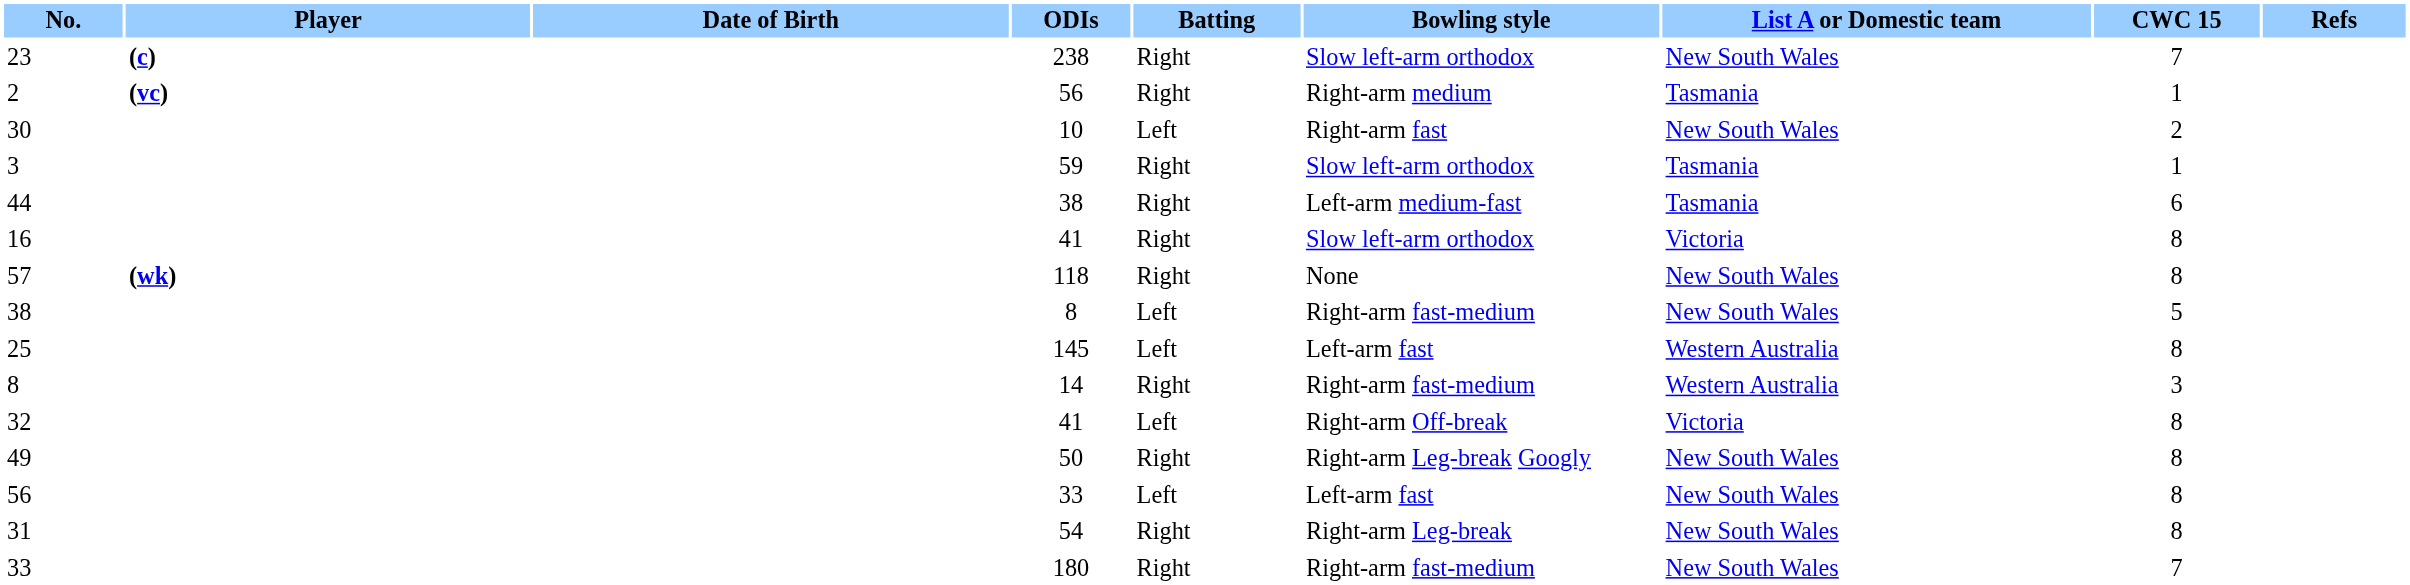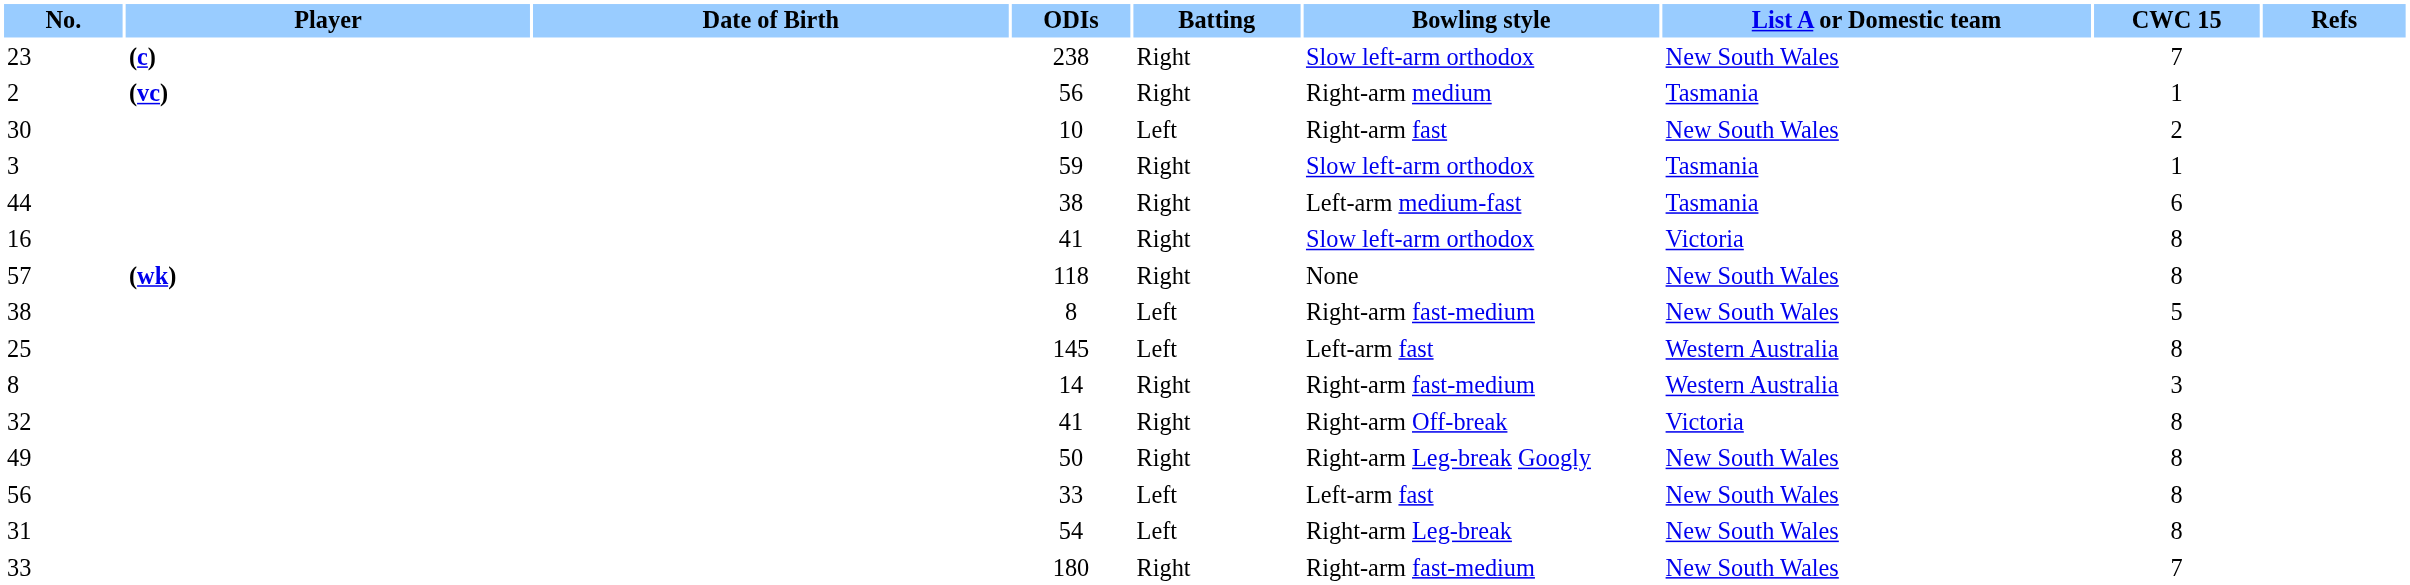 <table class="sortable plainrowheaders" style="width:100%;" border="0" cellspacing="2" cellpadding="2">
 <tr>
 <th style="background-color:#99ccff;" scope="col" width=5%>No.</th>
 <th style="background-color:#99ccff;" scope="col" width=17%>Player</th>
 <th style="background-color:#99ccff;" scope="col" width=20%>Date of Birth</th>
 <th style="background-color:#99ccff;" scope="col" width=5%>ODIs</th>
 <th style="background-color:#99ccff;" scope="col" width=7%>Batting</th>
 <th style="background-color:#99ccff;" scope="col" width=15%>Bowling style</th>
 <th style="background-color:#99ccff;" scope="col" width=18%><a href='#'>List A</a> or Domestic team</th>
 <th style="background-color:#99ccff;" scope="col" width=7%>CWC 15</th>
 <th style="background-color:#99ccff;" scope="col" width=6% class="unsortable">Refs</th>
 </tr>
 <tr>
 <td>23</td>
 <th scope="row" align="left"> (<a href='#'>c</a>)</th>
 <td></td>
 <td align="center">238</td>
 <td>Right</td>
 <td><a href='#'>Slow left-arm orthodox</a></td>
 <td><a href='#'>New South Wales</a></td>
 <td align="center">7</td>
 <td align="center"></td>
 </tr>
 <tr>
 <td>2</td>
 <th scope="row" align="left"> (<a href='#'>vc</a>)</th>
 <td></td>
 <td align="center">56</td>
 <td>Right</td>
 <td>Right-arm <a href='#'>medium</a></td>
 <td><a href='#'>Tasmania</a></td>
 <td align="center">1</td>
 <td align="center"></td>
 </tr>
 <tr>
 <td>30</td>
 <th scope="row" align="left"></th>
 <td></td>
 <td align="center">10</td>
 <td>Left</td>
 <td>Right-arm <a href='#'>fast</a></td>
 <td><a href='#'>New South Wales</a></td>
 <td align="center">2</td>
 <td align="center"></td>
 </tr>
 <tr>
 <td>3</td>
 <th scope="row" align="left"></th>
 <td></td>
 <td align="center">59</td>
 <td>Right</td>
 <td><a href='#'>Slow left-arm orthodox</a></td>
 <td><a href='#'>Tasmania</a></td>
 <td align="center">1</td>
 <td align="center"></td>
 </tr>
 <tr>
 <td>44</td>
 <th scope="row" align="left"></th>
 <td></td>
 <td align="center">38</td>
 <td>Right</td>
 <td>Left-arm <a href='#'>medium-fast</a></td>
 <td><a href='#'>Tasmania</a></td>
 <td align="center">6</td>
 <td align="center"></td>
 </tr>
 <tr>
 <td>16</td>
 <th scope="row" align="left"></th>
 <td></td>
 <td align="center">41</td>
 <td>Right</td>
 <td><a href='#'>Slow left-arm orthodox</a></td>
 <td><a href='#'>Victoria</a></td>
 <td align="center">8</td>
 <td align="center"></td>
 </tr>
 <tr>
 <td>57</td>
 <th scope="row" align="left"> (<a href='#'>wk</a>)</th>
 <td></td>
 <td align="center">118</td>
 <td>Right</td>
 <td>None</td>
 <td><a href='#'>New South Wales</a></td>
 <td align="center">8</td>
 <td align="center"></td>
 </tr>
 <tr>
 <td>38</td>
 <th scope="row" align="left"></th>
 <td></td>
 <td align="center">8</td>
 <td>Left</td>
 <td>Right-arm <a href='#'>fast-medium</a></td>
 <td><a href='#'>New South Wales</a></td>
 <td align="center">5</td>
 <td align="center"></td>
 </tr>
 <tr>
 <td>25</td>
 <th scope="row" align="left"></th>
 <td></td>
 <td align="center">145</td>
 <td>Left</td>
 <td>Left-arm <a href='#'>fast</a></td>
 <td><a href='#'>Western Australia</a></td>
 <td align="center">8</td>
 <td align="center"></td>
 </tr>
 <tr>
 <td>8</td>
 <th scope="row" align="left"></th>
 <td></td>
 <td align="center">14</td>
 <td>Right</td>
 <td>Right-arm <a href='#'>fast-medium</a></td>
 <td><a href='#'>Western Australia</a></td>
 <td align="center">3</td>
 <td align="center"></td>
 </tr>
 <tr>
 <td>32</td>
 <th scope="row" align="left"></th>
 <td></td>
 <td align="center">41</td>
-<td>Left</td>
+<td>Right</td>
 <td>Right-arm <a href='#'>Off-break</a></td>
 <td><a href='#'>Victoria</a></td>
 <td align="center">8</td>
 <td align="center"></td>
 </tr>
 <tr>
 <td>49</td>
 <th scope="row" align="left"></th>
 <td></td>
 <td align="center">50</td>
 <td>Right</td>
 <td>Right-arm <a href='#'>Leg-break</a> <a href='#'>Googly</a></td>
 <td><a href='#'>New South Wales</a></td>
 <td align="center">8</td>
 <td align="center"></td>
 </tr>
 <tr>
 <td>56</td>
 <th scope="row" align="left"></th>
 <td></td>
 <td align="center">33</td>
 <td>Left</td>
 <td>Left-arm <a href='#'>fast</a></td>
 <td><a href='#'>New South Wales</a></td>
 <td align="center">8</td>
 <td align="center"></td>
 </tr>
 <tr>
 <td>31</td>
 <th scope="row" align="left"></th>
 <td></td>
 <td align="center">54</td>
-<td>Right</td>
+<td>Left</td>
 <td>Right-arm <a href='#'>Leg-break</a></td>
 <td><a href='#'>New South Wales</a></td>
 <td align="center">8</td>
 <td align="center"></td>
 </tr>
 <tr>
 <td>33</td>
 <th scope="row" align="left"></th>
 <td></td>
 <td align="center">180</td>
 <td>Right</td>
 <td>Right-arm <a href='#'>fast-medium</a></td>
 <td><a href='#'>New South Wales</a></td>
 <td align="center">7</td>
 <td align="center"></td>
 </tr>
 </table>
